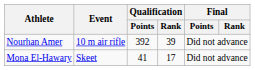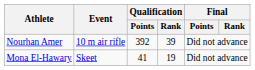 <table class="wikitable" style="font-size:90%">
 <tr>
 <th scope="col" rowspan=2>Athlete</th>
 <th scope="col" rowspan=2>Event</th>
 <th scope="col" colspan=2>Qualification</th>
 <th scope="col" colspan=2>Final</th>
 </tr>
 <tr style="font-size:95%">
 <th scope="col">Points</th>
 <th scope="col">Rank</th>
 <th scope="col">Points</th>
 <th scope="col">Rank</th>
 </tr>
 <tr align=center>
 <td align=left><a href='#'>Nourhan Amer</a></td>
 <td align=left><a href='#'>10 m air rifle</a></td>
 <td>392</td>
 <td>39</td>
 <td colspan=2>Did not advance</td>
 </tr>
 <tr align=center>
 <td align=left><a href='#'>Mona El-Hawary</a></td>
 <td align=left><a href='#'>Skeet</a></td>
 <td>41</td>
-<td>17</td>
+<td>19</td>
 <td colspan=2>Did not advance</td>
 </tr>
 </table>
